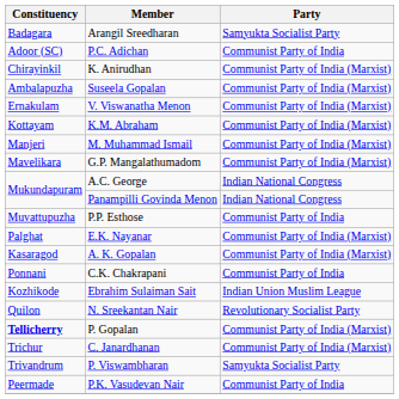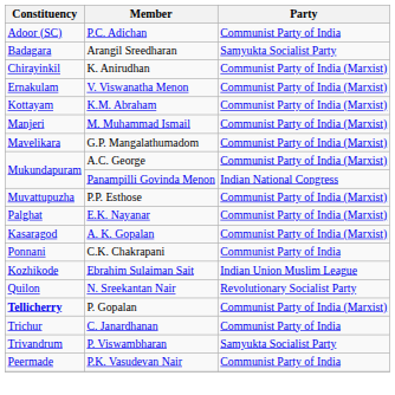 <table class="wikitable sortable">
 <tr>
 <th>Constituency</th>
 <th>Member</th>
 <th>Party</th>
 </tr>
 <tr>
+<td><a href='#'>Adoor (SC)</a></td>
+<td><a href='#'>P.C. Adichan</a></td>
+<td><a href='#'>Communist Party of India</a></td>
+</tr>
+<tr>
 <td><a href='#'>Badagara</a></td>
 <td>Arangil Sreedharan</td>
 <td><a href='#'>Samyukta Socialist Party</a></td>
 </tr>
 <tr>
-<td><a href='#'>Adoor (SC)</a></td>
-<td><a href='#'>P.C. Adichan</a></td>
-<td><a href='#'>Communist Party of India</a></td>
-</tr>
-<tr>
 <td><a href='#'>Chirayinkil</a></td>
 <td>K. Anirudhan</td>
-<td><a href='#'>Communist Party of India (Marxist)</a></td>
-</tr>
-<tr>
-<td><a href='#'>Ambalapuzha</a></td>
-<td><a href='#'>Suseela Gopalan</a></td>
 <td><a href='#'>Communist Party of India (Marxist)</a></td>
 </tr>
 <tr>
 <td><a href='#'>Ernakulam</a></td>
 <td><a href='#'>V. Viswanatha Menon</a></td>
 <td><a href='#'>Communist Party of India (Marxist)</a></td>
 </tr>
 <tr>
 <td><a href='#'>Kottayam</a></td>
 <td><a href='#'>K.M. Abraham</a></td>
 <td><a href='#'>Communist Party of India (Marxist)</a></td>
 </tr>
 <tr>
 <td><a href='#'>Manjeri</a></td>
 <td><a href='#'>M. Muhammad Ismail</a></td>
 <td><a href='#'>Communist Party of India (Marxist)</a></td>
 </tr>
 <tr>
 <td><a href='#'>Mavelikara</a></td>
 <td>G.P. Mangalathumadom</td>
 <td><a href='#'>Communist Party of India (Marxist)</a></td>
 </tr>
 <tr>
 <td rowspan=2><a href='#'>Mukundapuram</a></td>
 <td>A.C. George</td>
-<td><a href='#'>Indian National Congress</a></td>
+<td><a href='#'>Communist Party of India (Marxist)</a></td>
 </tr>
 <tr>
 <td><a href='#'>Panampilli Govinda Menon</a></td>
 <td><a href='#'>Indian National Congress</a></td>
 </tr>
 <tr>
 <td><a href='#'>Muvattupuzha</a></td>
 <td>P.P. Esthose</td>
-<td><a href='#'>Communist Party of India</a></td>
+<td><a href='#'>Communist Party of India (Marxist)</a></td>
 </tr>
 <tr>
 <td><a href='#'>Palghat</a></td>
 <td><a href='#'>E.K. Nayanar</a></td>
 <td><a href='#'>Communist Party of India (Marxist)</a></td>
 </tr>
 <tr>
 <td><a href='#'>Kasaragod</a></td>
 <td><a href='#'>A. K. Gopalan</a></td>
 <td><a href='#'>Communist Party of India (Marxist)</a></td>
 </tr>
 <tr>
 <td><a href='#'>Ponnani</a></td>
 <td>C.K. Chakrapani</td>
 <td><a href='#'>Communist Party of India</a></td>
 </tr>
 <tr>
 <td><a href='#'>Kozhikode</a></td>
 <td><a href='#'>Ebrahim Sulaiman Sait</a></td>
 <td><a href='#'>Indian Union Muslim League</a></td>
 </tr>
 <tr>
 <td><a href='#'>Quilon</a></td>
 <td><a href='#'>N. Sreekantan Nair</a></td>
 <td><a href='#'>Revolutionary Socialist Party</a></td>
 </tr>
 <tr>
 <td><strong><a href='#'>Tellicherry</a></strong></td>
 <td>P. Gopalan</td>
 <td><a href='#'>Communist Party of India (Marxist)</a></td>
 </tr>
 <tr>
 <td><a href='#'>Trichur</a></td>
 <td><a href='#'>C. Janardhanan</a></td>
-<td><a href='#'>Communist Party of India (Marxist)</a></td>
+<td><a href='#'>Communist Party of India</a></td>
 </tr>
 <tr>
 <td><a href='#'>Trivandrum</a></td>
 <td><a href='#'>P. Viswambharan</a></td>
 <td><a href='#'>Samyukta Socialist Party</a></td>
 </tr>
 <tr>
 <td><a href='#'>Peermade</a></td>
 <td><a href='#'>P.K. Vasudevan Nair</a></td>
 <td><a href='#'>Communist Party of India</a></td>
 </tr>
 <tr>
 </tr>
 </table>
